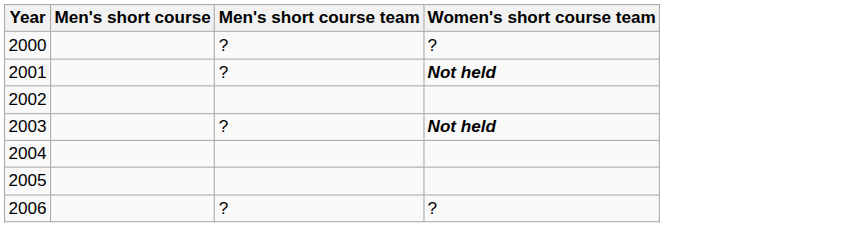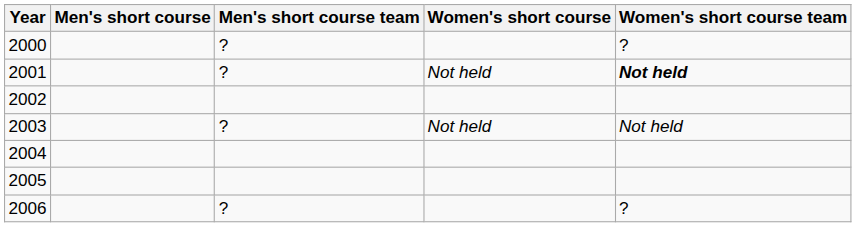 <table class=wikitable>
 <tr>
 <th>Year</th>
 <th>Men's short course</th>
 <th>Men's short course team</th>
+<th>Women's short course</th>
 <th>Women's short course team</th>
 </tr>
 <tr>
 <td>2000</td>
 <td></td>
 <td>?</td>
+<td></td>
 <td>?</td>
 </tr>
 <tr>
 <td>2001</td>
 <td></td>
 <td>?</td>
+<td><em>Not held</em></td>
 <td><strong><em>Not held</em></strong></td>
 </tr>
 <tr>
 <td>2002</td>
+<td></td>
 <td></td>
 <td></td>
 <td></td>
 </tr>
 <tr>
 <td>2003</td>
 <td></td>
 <td>?</td>
-<td><strong><em>Not held</em></strong></td>
+<td><em>Not held</em></td>
+<td><em>Not held</em></td>
 </tr>
 <tr>
 <td>2004</td>
+<td></td>
 <td></td>
 <td></td>
 <td></td>
 </tr>
 <tr>
 <td>2005</td>
 <td></td>
 <td></td>
 <td></td>
+<td></td>
 </tr>
 <tr>
 <td>2006</td>
 <td></td>
 <td>?</td>
+<td></td>
 <td>?</td>
 </tr>
 </table>
